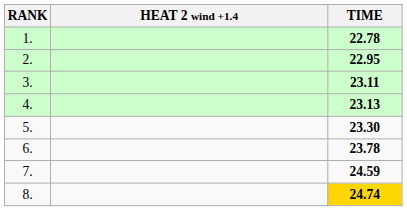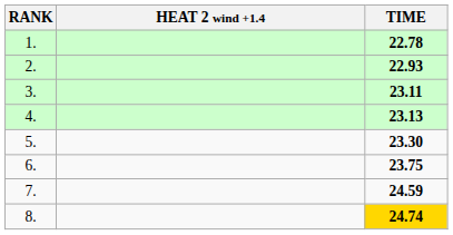 <table class="wikitable" style="border-collapse: collapse; font-size: 90%;">
 <tr>
 <th>RANK</th>
 <th style="width: 20em">HEAT 2 <small>wind +1.4</small></th>
 <th style="width: 5em">TIME</th>
 </tr>
 <tr style="background:#ccffcc;">
 <td align="center">1.</td>
 <td></td>
 <td align="center"><strong>22.78</strong></td>
 </tr>
 <tr style="background:#ccffcc;">
 <td align="center">2.</td>
 <td></td>
-<td align="center"><strong>22.95</strong></td>
+<td align="center"><strong>22.93</strong></td>
 </tr>
 <tr style="background:#ccffcc;">
 <td align="center">3.</td>
 <td></td>
 <td align="center"><strong>23.11</strong></td>
 </tr>
 <tr style="background:#ccffcc;">
 <td align="center">4.</td>
 <td></td>
 <td align="center"><strong>23.13</strong></td>
 </tr>
 <tr>
 <td align="center">5.</td>
 <td></td>
 <td align="center"><strong>23.30</strong></td>
 </tr>
 <tr>
 <td align="center">6.</td>
 <td></td>
-<td align="center"><strong>23.78</strong></td>
+<td align="center"><strong>23.75</strong></td>
 </tr>
 <tr>
 <td align="center">7.</td>
 <td></td>
 <td align="center"><strong>24.59</strong></td>
 </tr>
 <tr>
 <td align="center">8.</td>
 <td></td>
 <td align="center" style="background: gold;"><strong>24.74</strong></td>
 </tr>
 </table>
